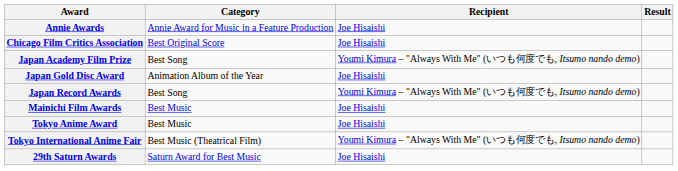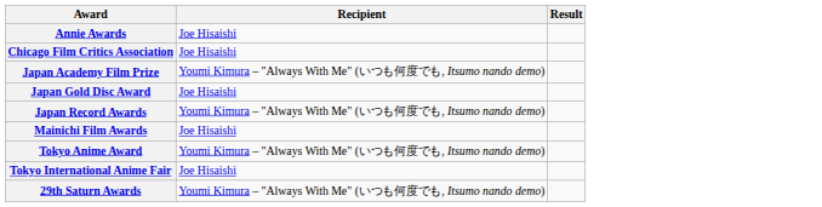 <table class="wikitable plain-row-headers sortable">
 <tr>
 <th scope="col">Award</th>
-<th scope="col">Category</th>
 <th scope="col">Recipient</th>
 <th scope="col">Result</th>
 </tr>
 <tr>
 <th scope="row"><a href='#'>Annie Awards</a></th>
-<td><a href='#'>Annie Award for Music in a Feature Production</a></td>
 <td><a href='#'>Joe Hisaishi</a></td>
 <td></td>
 </tr>
 <tr>
 <th scope="row"><a href='#'>Chicago Film Critics Association</a></th>
-<td><a href='#'>Best Original Score</a></td>
 <td><a href='#'>Joe Hisaishi</a></td>
 <td></td>
 </tr>
 <tr>
 <th scope="row"><a href='#'>Japan Academy Film Prize</a></th>
-<td>Best Song</td>
 <td><a href='#'>Youmi Kimura</a> – "Always With Me" (いつも何度でも, <em>Itsumo nando demo</em>)</td>
 <td></td>
 </tr>
 <tr>
 <th scope="row"><a href='#'>Japan Gold Disc Award</a></th>
-<td>Animation Album of the Year</td>
 <td><a href='#'>Joe Hisaishi</a></td>
 <td></td>
 </tr>
 <tr>
 <th scope="row"><a href='#'>Japan Record Awards</a></th>
-<td>Best Song</td>
 <td><a href='#'>Youmi Kimura</a> – "Always With Me" (いつも何度でも, <em>Itsumo nando demo</em>)</td>
 <td></td>
 </tr>
 <tr>
 <th scope="row"><a href='#'>Mainichi Film Awards</a></th>
-<td><a href='#'>Best Music</a></td>
 <td><a href='#'>Joe Hisaishi</a></td>
 <td></td>
 </tr>
 <tr>
 <th scope="row"><a href='#'>Tokyo Anime Award</a></th>
-<td>Best Music</td>
+<td><a href='#'>Youmi Kimura</a> – "Always With Me" (いつも何度でも, <em>Itsumo nando demo</em>)</td>
+<td></td>
+</tr>
+<tr>
+<th scope="row"><a href='#'>Tokyo International Anime Fair</a></th>
 <td><a href='#'>Joe Hisaishi</a></td>
 <td></td>
 </tr>
 <tr>
-<th scope="row"><a href='#'>Tokyo International Anime Fair</a></th>
-<td>Best Music (Theatrical Film)</td>
+<th scope="row"><a href='#'>29th Saturn Awards</a></th>
 <td><a href='#'>Youmi Kimura</a> – "Always With Me" (いつも何度でも, <em>Itsumo nando demo</em>)</td>
 <td></td>
 </tr>
-<tr>
-<th scope="row"><a href='#'>29th Saturn Awards</a></th>
-<td><a href='#'>Saturn Award for Best Music</a></td>
-<td><a href='#'>Joe Hisaishi</a></td>
-<td></td>
-</tr>
 </table>
